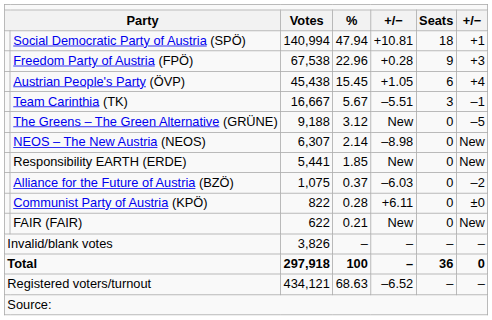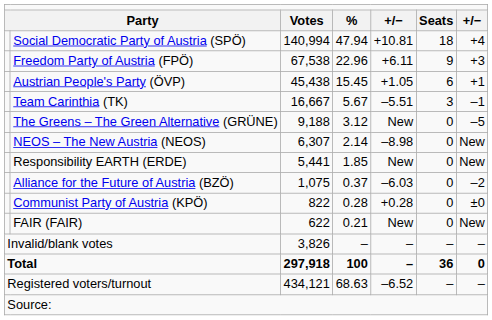 <table class=wikitable style=text-align:right>
 <tr>
 <td align=center colspan=7></td>
 </tr>
 <tr>
 <th colspan=2>Party</th>
 <th>Votes</th>
 <th>%</th>
 <th>+/−</th>
 <th>Seats</th>
 <th>+/−</th>
 </tr>
 <tr>
 <td bgcolor=></td>
 <td align=left><a href='#'>Social Democratic Party of Austria</a> (SPÖ)</td>
 <td>140,994</td>
 <td>47.94</td>
 <td>+10.81</td>
 <td>18</td>
-<td>+1</td>
+<td>+4</td>
 </tr>
 <tr>
 <td bgcolor=></td>
 <td align=left><a href='#'>Freedom Party of Austria</a> (FPÖ)</td>
 <td>67,538</td>
 <td>22.96</td>
-<td>+0.28</td>
+<td>+6.11</td>
 <td>9</td>
 <td>+3</td>
 </tr>
 <tr>
 <td bgcolor=></td>
 <td align=left><a href='#'>Austrian People's Party</a> (ÖVP)</td>
 <td>45,438</td>
 <td>15.45</td>
 <td>+1.05</td>
 <td>6</td>
-<td>+4</td>
+<td>+1</td>
 </tr>
 <tr>
 <td bgcolor=></td>
 <td align=left><a href='#'>Team Carinthia</a> (TK)</td>
 <td>16,667</td>
 <td>5.67</td>
 <td>–5.51</td>
 <td>3</td>
 <td>–1</td>
 </tr>
 <tr>
 <td bgcolor=></td>
 <td align=left><a href='#'>The Greens – The Green Alternative</a> (GRÜNE)</td>
 <td>9,188</td>
 <td>3.12</td>
 <td>New</td>
 <td>0</td>
 <td>–5</td>
 </tr>
 <tr>
 <td bgcolor=></td>
 <td align=left><a href='#'>NEOS – The New Austria</a> (NEOS)</td>
 <td>6,307</td>
 <td>2.14</td>
 <td>–8.98</td>
 <td>0</td>
 <td>New</td>
 </tr>
 <tr>
 <td></td>
 <td align=left>Responsibility EARTH (ERDE)</td>
 <td>5,441</td>
 <td>1.85</td>
 <td>New</td>
 <td>0</td>
 <td>New</td>
 </tr>
 <tr>
 <td bgcolor=></td>
 <td align=left><a href='#'>Alliance for the Future of Austria</a> (BZÖ)</td>
 <td>1,075</td>
 <td>0.37</td>
 <td>–6.03</td>
 <td>0</td>
 <td>–2</td>
 </tr>
 <tr>
 <td bgcolor=></td>
 <td align=left><a href='#'>Communist Party of Austria</a> (KPÖ)</td>
 <td>822</td>
 <td>0.28</td>
-<td>+6.11</td>
+<td>+0.28</td>
 <td>0</td>
 <td>±0</td>
 </tr>
 <tr>
 <td></td>
 <td align=left>FAIR (FAIR)</td>
 <td>622</td>
 <td>0.21</td>
 <td>New</td>
 <td>0</td>
 <td>New</td>
 </tr>
 <tr>
 <td colspan=2 align=left>Invalid/blank votes</td>
 <td>3,826</td>
 <td>–</td>
 <td>–</td>
 <td>–</td>
 <td>–</td>
 </tr>
 <tr>
 <td colspan=2 align=left><strong>Total</strong></td>
 <td><strong>297,918</strong></td>
 <td><strong>100</strong></td>
 <td><strong>–</strong></td>
 <td><strong>36</strong></td>
 <td><strong>0</strong></td>
 </tr>
 <tr>
 <td align=left colspan=2>Registered voters/turnout</td>
 <td>434,121</td>
 <td>68.63</td>
 <td>–6.52</td>
 <td>–</td>
 <td>–</td>
 </tr>
 <tr>
 <td align=left colspan=8>Source:  </td>
 </tr>
 </table>
